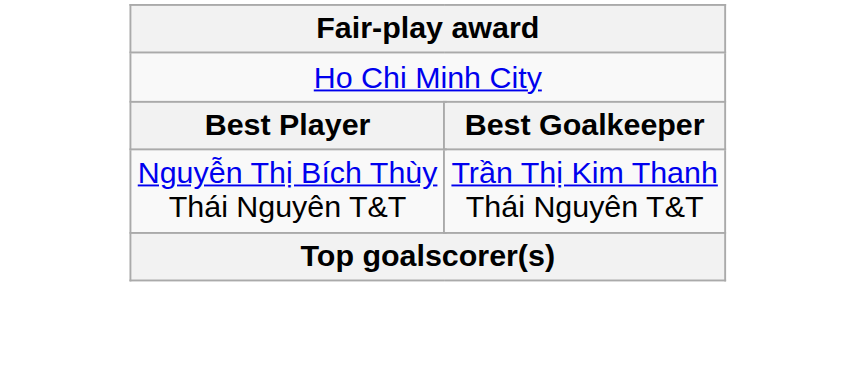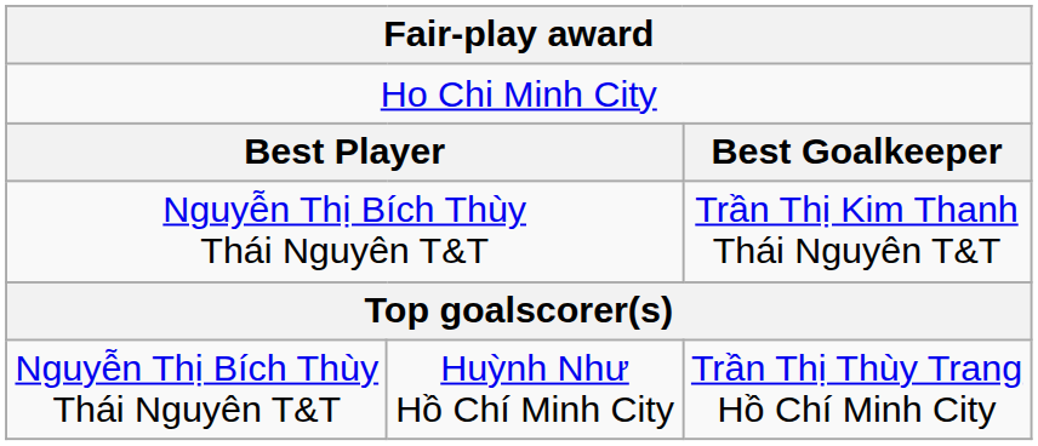 <table class="wikitable" style="text-align:center; margin: auto; border: none;">
 <tr>
 <th colspan="3">Fair-play award</th>
 </tr>
 <tr>
 <td colspan="3"><a href='#'>Ho Chi Minh City</a></td>
 </tr>
 <tr>
 <th colspan="2">Best Player</th>
 <th>Best Goalkeeper</th>
 </tr>
 <tr>
 <td colspan="2"><a href='#'>Nguyễn Thị Bích Thùy</a> <br> Thái Nguyên T&T</td>
 <td><a href='#'>Trần Thị Kim Thanh</a> <br> Thái Nguyên T&T</td>
 </tr>
 <tr>
 <th colspan="3">Top goalscorer(s)</th>
 </tr>
+<tr>
+<td><a href='#'>Nguyễn Thị Bích Thùy</a> <br> Thái Nguyên T&T</td>
+<td><a href='#'>Huỳnh Như</a> <br> Hồ Chí Minh City</td>
+<td><a href='#'>Trần Thị Thùy Trang</a> <br> Hồ Chí Minh City</td>
+</tr>
 </table>
